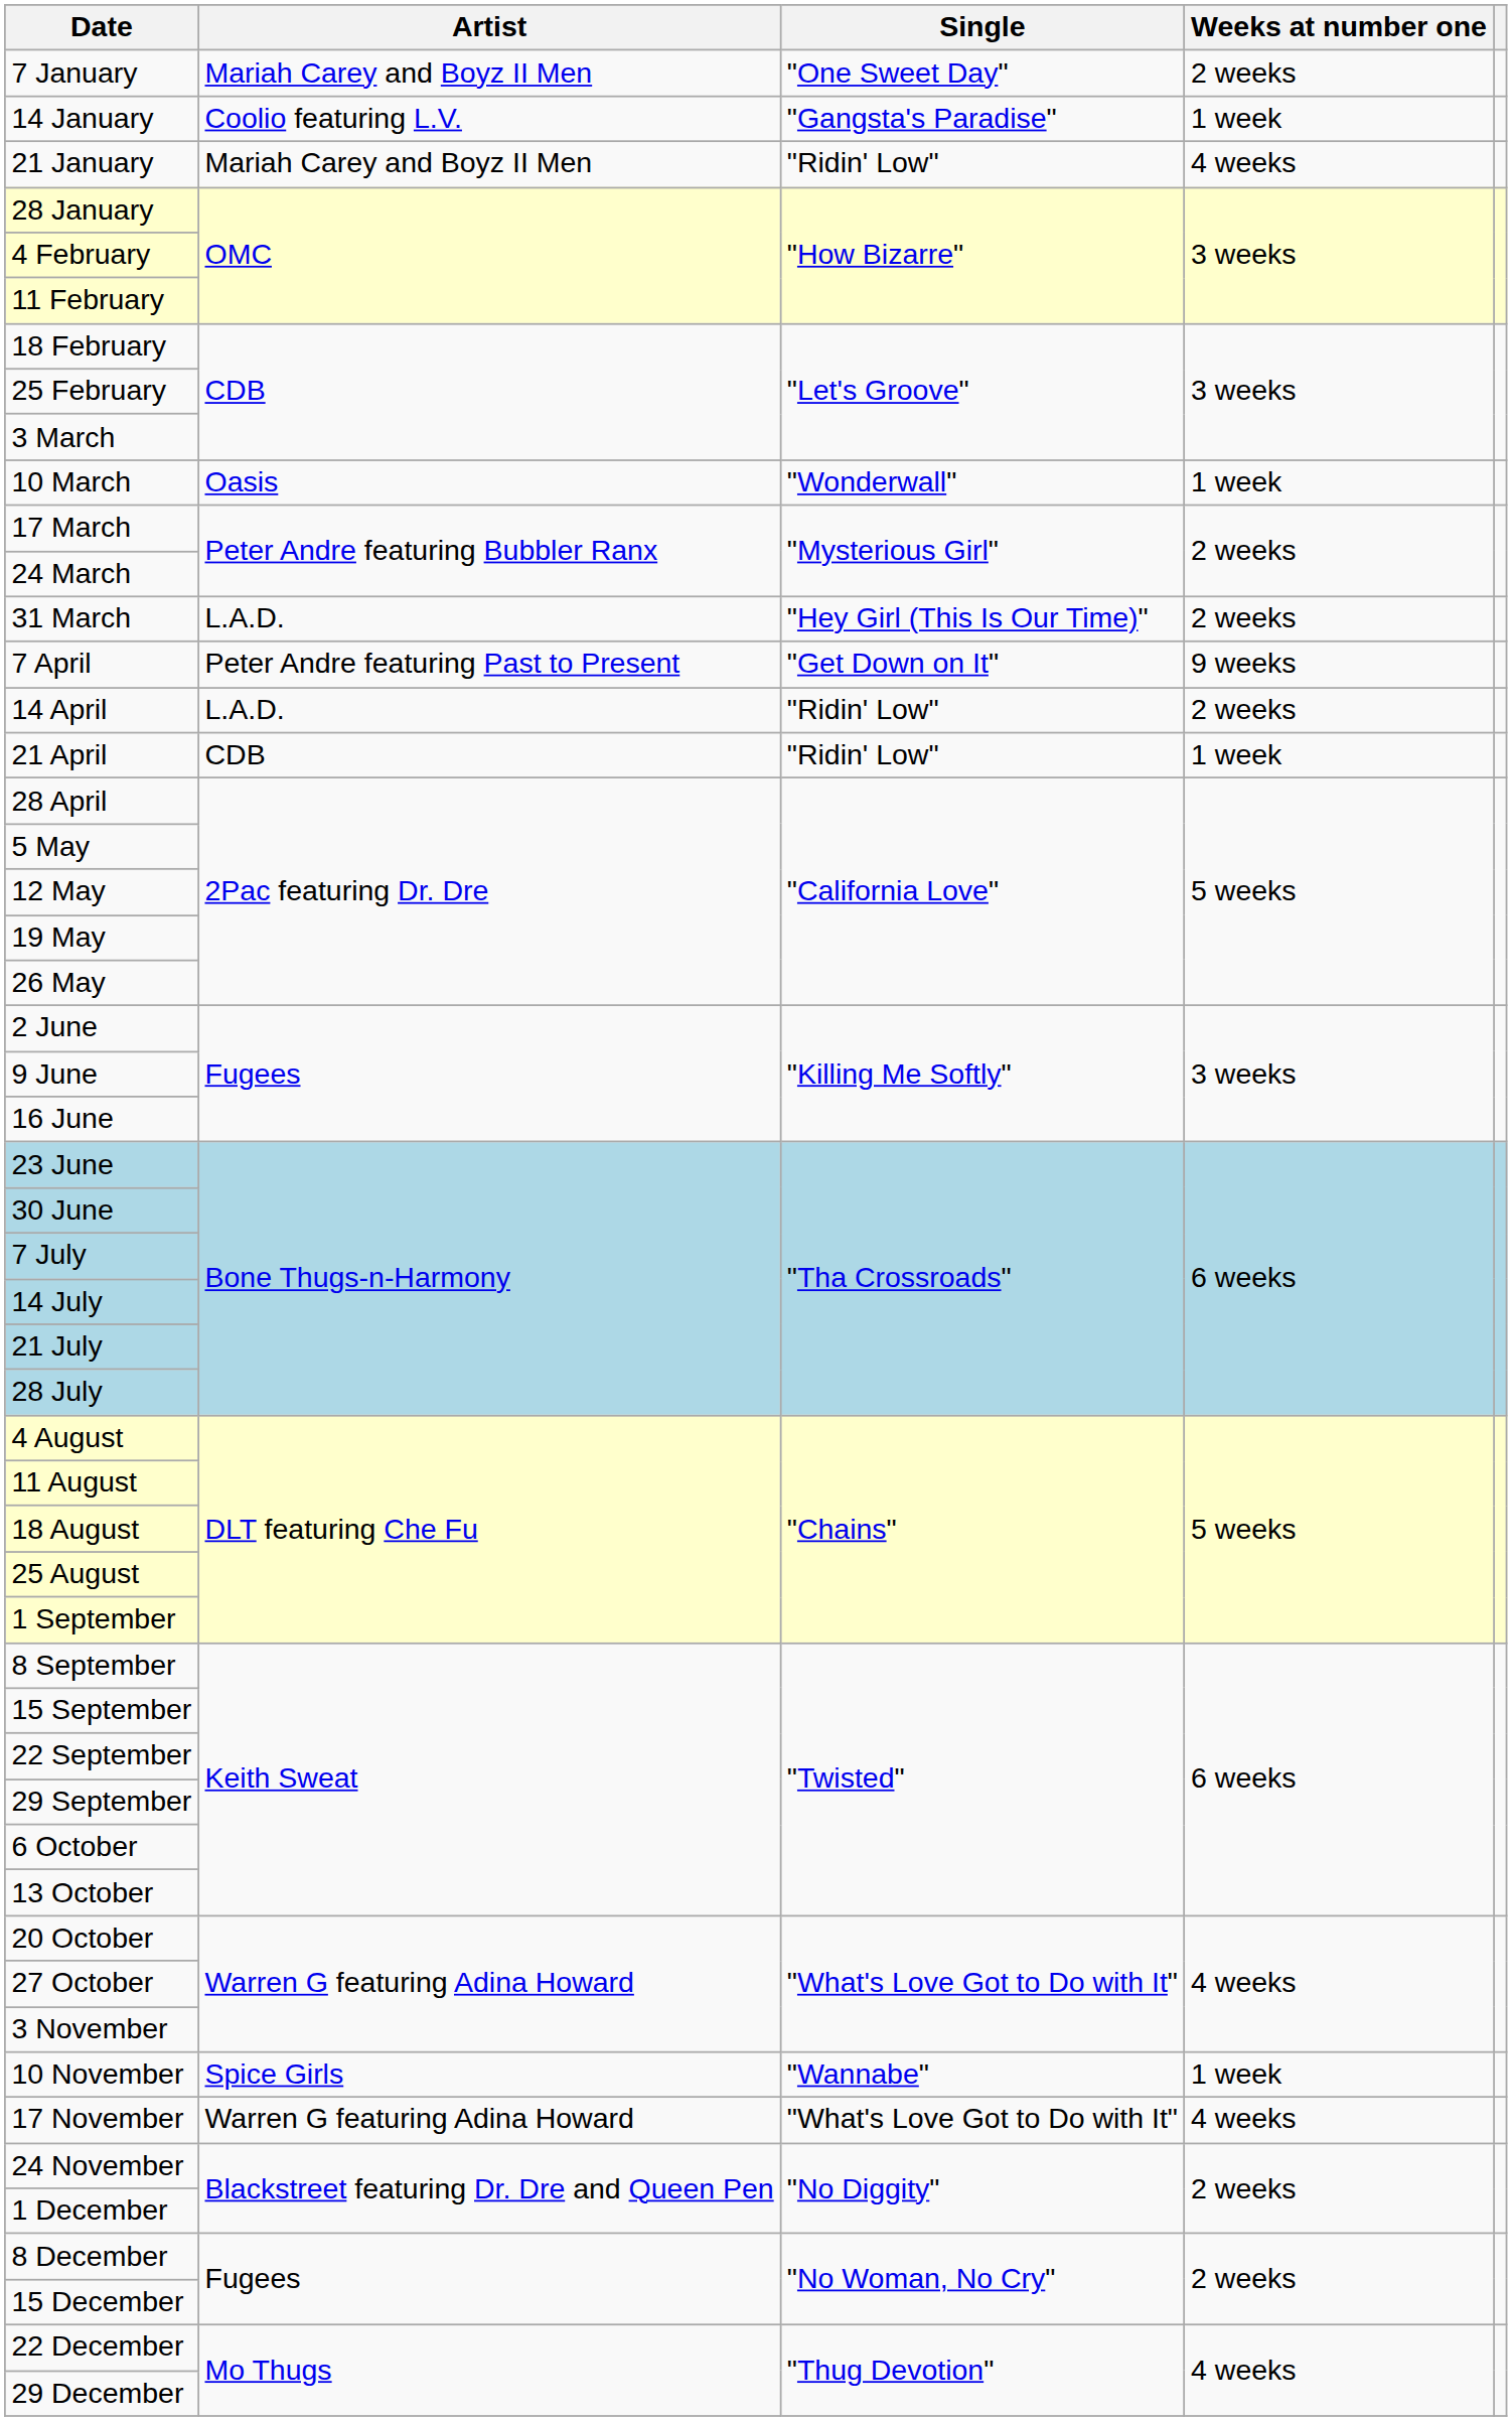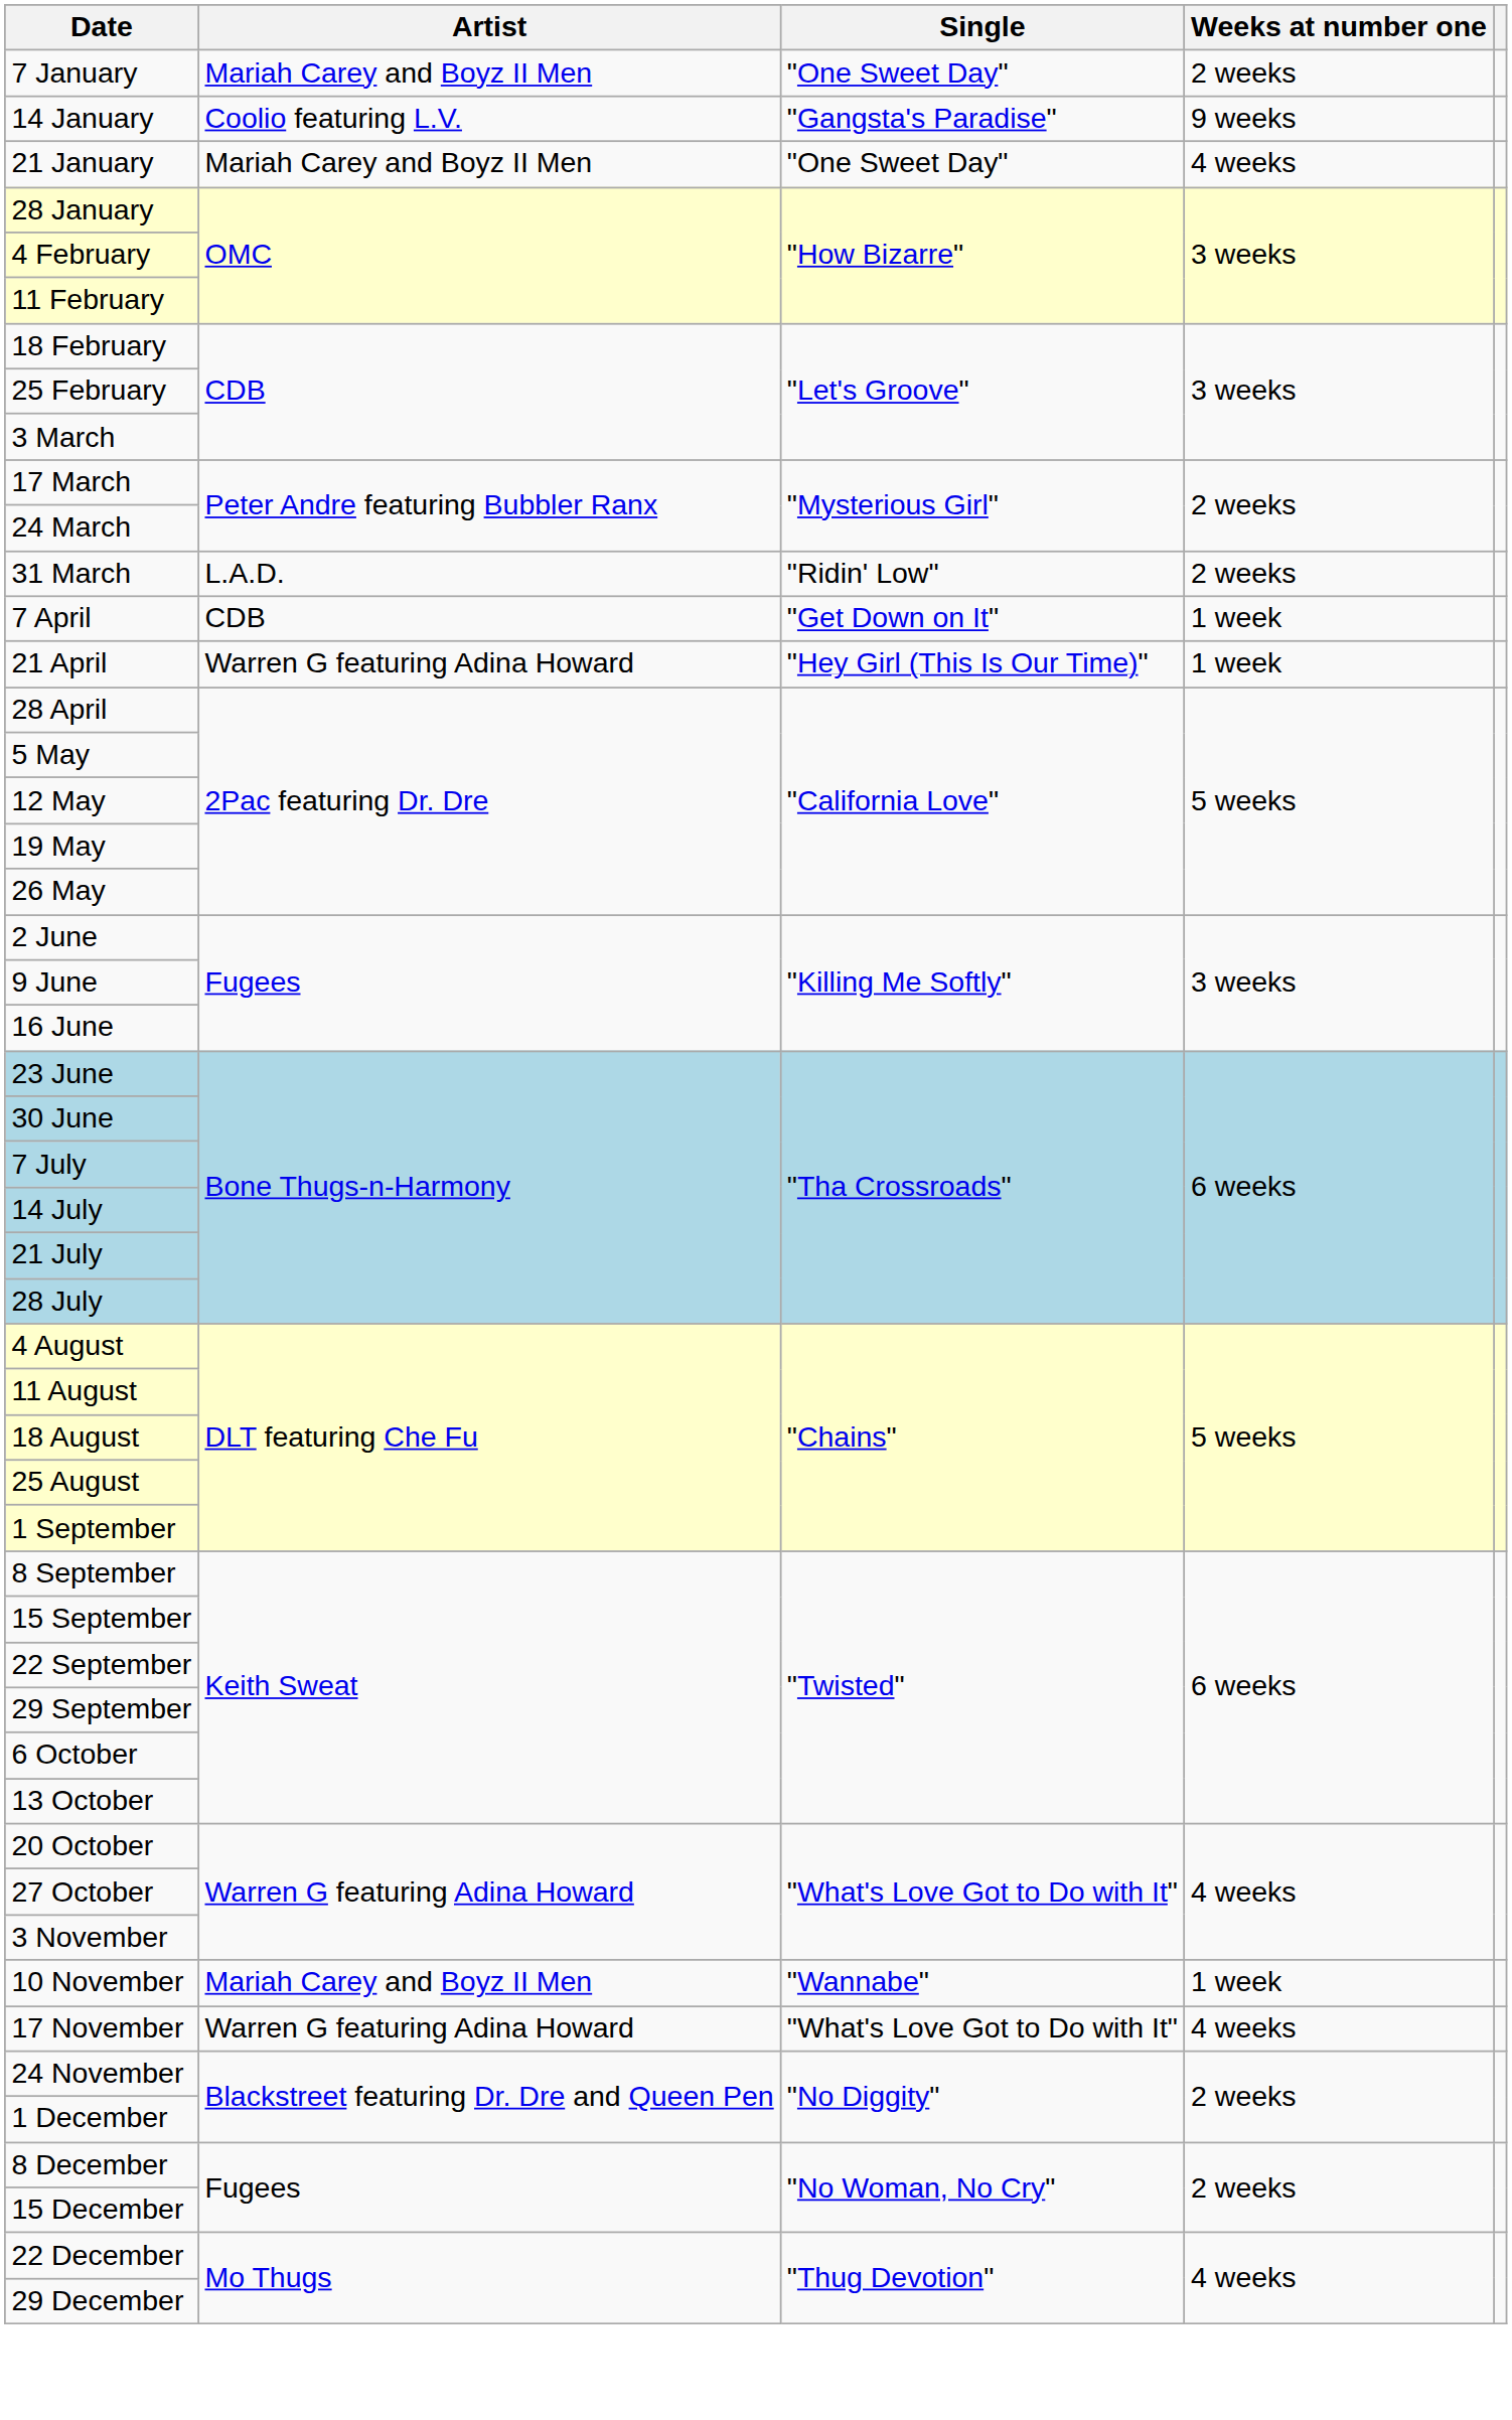 <table class="wikitable">
 <tr>
 <th>Date</th>
 <th>Artist</th>
 <th>Single</th>
 <th>Weeks at number one</th>
 <th></th>
 </tr>
 <tr>
 <td>7 January</td>
 <td><a href='#'>Mariah Carey</a> and <a href='#'>Boyz II Men</a></td>
 <td>"<a href='#'>One Sweet Day</a>"</td>
 <td>2 weeks</td>
 <td></td>
 </tr>
 <tr>
 <td>14 January</td>
 <td><a href='#'>Coolio</a> featuring <a href='#'>L.V.</a></td>
 <td>"<a href='#'>Gangsta's Paradise</a>"</td>
-<td>1 week</td>
+<td>9 weeks</td>
 <td></td>
 </tr>
 <tr>
 <td>21 January</td>
 <td>Mariah Carey and Boyz II Men</td>
-<td>"Ridin' Low"</td>
+<td>"One Sweet Day"</td>
 <td>4 weeks</td>
 <td></td>
 </tr>
 <tr bgcolor="#FFFFCC">
 <td>28 January</td>
 <td rowspan="3"><a href='#'>OMC</a></td>
 <td rowspan="3">"<a href='#'>How Bizarre</a>"</td>
 <td rowspan="3">3 weeks</td>
 <td rowspan="3"></td>
 </tr>
 <tr bgcolor="#FFFFCC">
 <td>4 February</td>
 </tr>
 <tr bgcolor="#FFFFCC">
 <td>11 February</td>
 </tr>
 <tr>
 <td>18 February</td>
 <td rowspan="3"><a href='#'>CDB</a></td>
 <td rowspan="3">"<a href='#'>Let's Groove</a>"</td>
 <td rowspan="3">3 weeks</td>
 <td rowspan="3"></td>
 </tr>
 <tr>
 <td>25 February</td>
 </tr>
 <tr>
 <td>3 March</td>
 </tr>
 <tr>
-<td>10 March</td>
-<td><a href='#'>Oasis</a></td>
-<td>"<a href='#'>Wonderwall</a>"</td>
-<td>1 week</td>
-<td></td>
-</tr>
-<tr>
 <td>17 March</td>
 <td rowspan="2"><a href='#'>Peter Andre</a> featuring <a href='#'>Bubbler Ranx</a></td>
 <td rowspan="2">"<a href='#'>Mysterious Girl</a>"</td>
 <td rowspan="2">2 weeks</td>
 <td rowspan="2"></td>
 </tr>
 <tr>
 <td>24 March</td>
 </tr>
 <tr>
 <td>31 March</td>
 <td>L.A.D.</td>
-<td>"<a href='#'>Hey Girl (This Is Our Time)</a>"</td>
+<td>"Ridin' Low"</td>
 <td>2 weeks</td>
 <td></td>
 </tr>
 <tr>
 <td>7 April</td>
-<td>Peter Andre featuring <a href='#'>Past to Present</a></td>
+<td>CDB</td>
 <td>"<a href='#'>Get Down on It</a>"</td>
-<td>9 weeks</td>
-<td></td>
-</tr>
-<tr>
-<td>14 April</td>
-<td>L.A.D.</td>
-<td>"Ridin' Low"</td>
-<td>2 weeks</td>
+<td>1 week</td>
 <td></td>
 </tr>
 <tr>
 <td>21 April</td>
-<td>CDB</td>
-<td>"Ridin' Low"</td>
+<td>Warren G featuring Adina Howard</td>
+<td>"<a href='#'>Hey Girl (This Is Our Time)</a>"</td>
 <td>1 week</td>
 <td></td>
 </tr>
 <tr>
 <td>28 April</td>
 <td rowspan="5"><a href='#'>2Pac</a> featuring <a href='#'>Dr. Dre</a></td>
 <td rowspan="5">"<a href='#'>California Love</a>"</td>
 <td rowspan="5">5 weeks</td>
 <td rowspan="5"></td>
 </tr>
 <tr>
 <td>5 May</td>
 </tr>
 <tr>
 <td>12 May</td>
 </tr>
 <tr>
 <td>19 May</td>
 </tr>
 <tr>
 <td>26 May</td>
 </tr>
 <tr>
 <td>2 June</td>
 <td rowspan="3"><a href='#'>Fugees</a></td>
 <td rowspan="3">"<a href='#'>Killing Me Softly</a>"</td>
 <td rowspan="3">3 weeks</td>
 <td rowspan="3"></td>
 </tr>
 <tr>
 <td>9 June</td>
 </tr>
 <tr>
 <td>16 June</td>
 </tr>
 <tr bgcolor="lightblue">
 <td>23 June</td>
 <td rowspan="6"><a href='#'>Bone Thugs-n-Harmony</a></td>
 <td rowspan="6">"<a href='#'>Tha Crossroads</a>"</td>
 <td rowspan="6">6 weeks</td>
 <td rowspan="6"></td>
 </tr>
 <tr bgcolor="lightblue">
 <td>30 June</td>
 </tr>
 <tr bgcolor="lightblue">
 <td>7 July</td>
 </tr>
 <tr bgcolor="lightblue">
 <td>14 July</td>
 </tr>
 <tr bgcolor="lightblue">
 <td>21 July</td>
 </tr>
 <tr bgcolor="lightblue">
 <td>28 July</td>
 </tr>
 <tr bgcolor="#FFFFCC">
 <td>4 August</td>
 <td rowspan="5"><a href='#'>DLT</a> featuring <a href='#'>Che Fu</a></td>
 <td rowspan="5">"<a href='#'>Chains</a>"</td>
 <td rowspan="5">5 weeks</td>
 <td rowspan="5"></td>
 </tr>
 <tr bgcolor="#FFFFCC">
 <td>11 August</td>
 </tr>
 <tr bgcolor="#FFFFCC">
 <td>18 August</td>
 </tr>
 <tr bgcolor="#FFFFCC">
 <td>25 August</td>
 </tr>
 <tr bgcolor="#FFFFCC">
 <td>1 September</td>
 </tr>
 <tr>
 <td>8 September</td>
 <td rowspan="6"><a href='#'>Keith Sweat</a></td>
 <td rowspan="6">"<a href='#'>Twisted</a>"</td>
 <td rowspan="6">6 weeks</td>
 <td rowspan="6"></td>
 </tr>
 <tr>
 <td>15 September</td>
 </tr>
 <tr>
 <td>22 September</td>
 </tr>
 <tr>
 <td>29 September</td>
 </tr>
 <tr>
 <td>6 October</td>
 </tr>
 <tr>
 <td>13 October</td>
 </tr>
 <tr>
 <td>20 October</td>
 <td rowspan="3"><a href='#'>Warren G</a> featuring <a href='#'>Adina Howard</a></td>
 <td rowspan="3">"<a href='#'>What's Love Got to Do with It</a>"</td>
 <td rowspan="3">4 weeks</td>
 <td rowspan="3"></td>
 </tr>
 <tr>
 <td>27 October</td>
 </tr>
 <tr>
 <td>3 November</td>
 </tr>
 <tr>
 <td>10 November</td>
-<td><a href='#'>Spice Girls</a></td>
+<td><a href='#'>Mariah Carey</a> and <a href='#'>Boyz II Men</a></td>
 <td>"<a href='#'>Wannabe</a>"</td>
 <td>1 week</td>
 <td></td>
 </tr>
 <tr>
 <td>17 November</td>
 <td>Warren G featuring Adina Howard</td>
 <td>"What's Love Got to Do with It"</td>
 <td>4 weeks</td>
 <td></td>
 </tr>
 <tr>
 <td>24 November</td>
 <td rowspan="2"><a href='#'>Blackstreet</a> featuring <a href='#'>Dr. Dre</a> and <a href='#'>Queen Pen</a></td>
 <td rowspan="2">"<a href='#'>No Diggity</a>"</td>
 <td rowspan="2">2 weeks</td>
 <td rowspan="2"></td>
 </tr>
 <tr>
 <td>1 December</td>
 </tr>
 <tr>
 <td>8 December</td>
 <td rowspan="2">Fugees</td>
 <td rowspan="2">"<a href='#'>No Woman, No Cry</a>"</td>
 <td rowspan="2">2 weeks</td>
 <td rowspan="2"></td>
 </tr>
 <tr>
 <td>15 December</td>
 </tr>
 <tr>
 <td>22 December</td>
 <td rowspan="2"><a href='#'>Mo Thugs</a></td>
 <td rowspan="2">"<a href='#'>Thug Devotion</a>"</td>
 <td rowspan="2">4 weeks</td>
 <td rowspan="2"></td>
 </tr>
 <tr>
 <td>29 December</td>
 </tr>
 </table>
